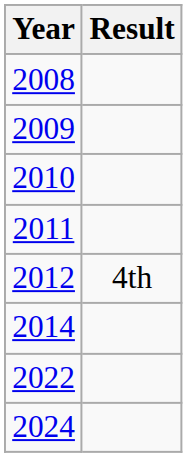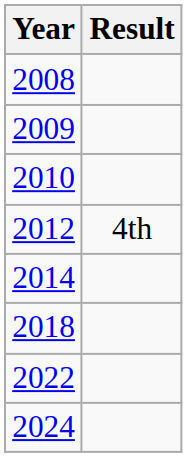 <table class="wikitable" style="text-align:center">
 <tr>
 <th>Year</th>
 <th>Result</th>
 </tr>
 <tr>
 <td><a href='#'>2008</a></td>
 <td></td>
 </tr>
 <tr>
 <td><a href='#'>2009</a></td>
 <td></td>
 </tr>
 <tr>
 <td><a href='#'>2010</a></td>
 <td></td>
 </tr>
 <tr>
-<td><a href='#'>2011</a></td>
-<td></td>
-</tr>
-<tr>
 <td><a href='#'>2012</a></td>
 <td>4th</td>
 </tr>
 <tr>
 <td><a href='#'>2014</a></td>
+<td></td>
+</tr>
+<tr>
+<td><a href='#'>2018</a></td>
 <td></td>
 </tr>
 <tr>
 <td><a href='#'>2022</a></td>
 <td></td>
 </tr>
 <tr>
 <td><a href='#'>2024</a></td>
 <td></td>
 </tr>
 </table>
